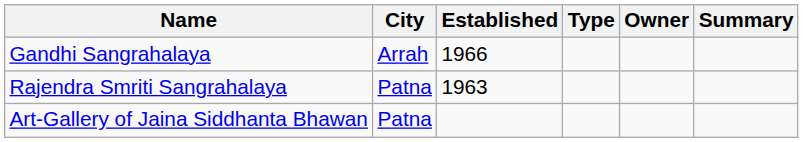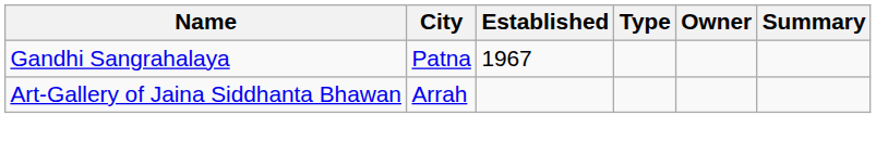 <table class="wikitable sortable">
 <tr>
 <th>Name</th>
 <th>City</th>
 <th>Established</th>
 <th>Type</th>
 <th>Owner</th>
 <th>Summary</th>
 </tr>
 <tr>
 <td><a href='#'>Gandhi Sangrahalaya</a></td>
-<td><a href='#'>Arrah</a></td>
-<td>1966</td>
-<td></td>
-<td></td>
-<td></td>
-</tr>
-<tr>
-<td><a href='#'>Rajendra Smriti Sangrahalaya</a></td>
 <td><a href='#'>Patna</a></td>
-<td>1963</td>
+<td>1967</td>
 <td></td>
 <td></td>
 <td></td>
 </tr>
 <tr>
 <td><a href='#'>Art-Gallery of Jaina Siddhanta Bhawan</a></td>
-<td><a href='#'>Patna</a></td>
+<td><a href='#'>Arrah</a></td>
 <td></td>
 <td></td>
 <td></td>
 <td></td>
 </tr>
 </table>
